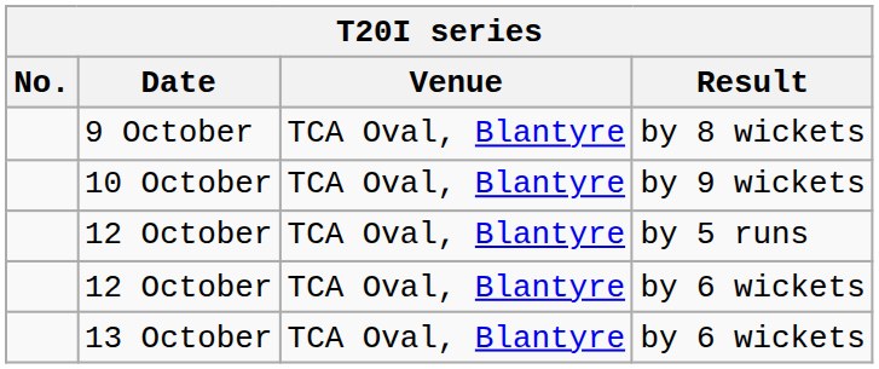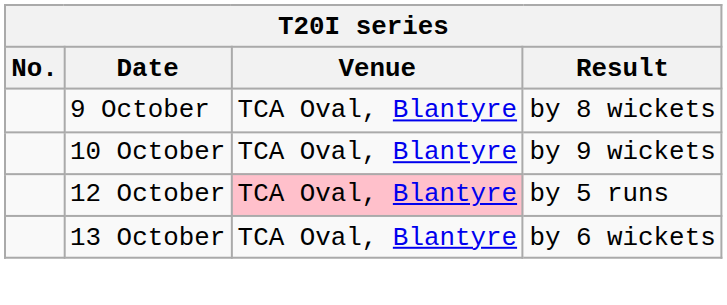 <table class="wikitable">
 <tr>
 <th colspan="4">T20I series</th>
 </tr>
 <tr>
 <th>No.</th>
 <th>Date</th>
 <th>Venue</th>
 <th>Result</th>
 </tr>
 <tr>
 <td></td>
 <td>9 October</td>
 <td>TCA Oval, <a href='#'>Blantyre</a></td>
 <td> by 8 wickets</td>
 </tr>
 <tr>
 <td></td>
 <td>10 October</td>
 <td>TCA Oval, <a href='#'>Blantyre</a></td>
 <td> by 9 wickets</td>
 </tr>
 <tr>
 <td></td>
 <td>12 October</td>
-<td>TCA Oval, <a href='#'>Blantyre</a></td>
+<td style="background: pink;">TCA Oval, <a href='#'>Blantyre</a></td>
 <td> by 5 runs</td>
-</tr>
-<tr>
-<td></td>
-<td>12 October</td>
-<td>TCA Oval, <a href='#'>Blantyre</a></td>
-<td> by 6 wickets</td>
 </tr>
 <tr>
 <td></td>
 <td>13 October</td>
 <td>TCA Oval, <a href='#'>Blantyre</a></td>
 <td> by 6 wickets</td>
 </tr>
 </table>
